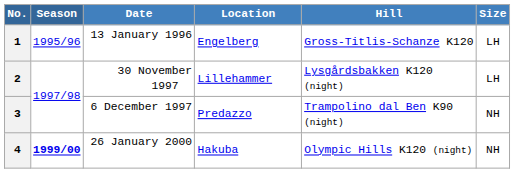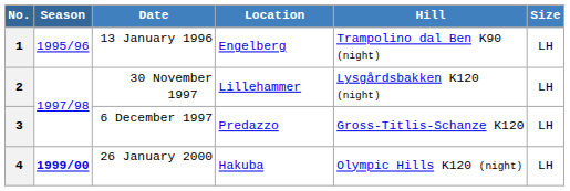 <table class="wikitable sortable" style="font-size:86%; line-height:15px; text-align:left; border:grey solid 1px; border-collapse:collapse; background:#ffffff;">
 <tr style="background:#efefef;">
 <th style="background-color:#369; color:white; width:10px;">No.</th>
 <th style="background-color:#369; color:white;  width:30px;">Season</th>
 <th style="background-color:#4180be; color:white; width:105px;">Date</th>
 <th style="background-color:#4180be; color:white; width:100px;">Location</th>
 <th style="background-color:#4180be; color:white; width:168px;">Hill</th>
 <th style="background-color:#4180be; color:white; width:25px;">Size</th>
 </tr>
 <tr>
 <th scope=row style="text-align:center;">1</th>
 <td align=center><a href='#'>1995/96</a></td>
 <td align=right>13 January 1996  </td>
 <td> <a href='#'>Engelberg</a></td>
-<td><a href='#'>Gross-Titlis-Schanze</a> K120</td>
+<td><a href='#'>Trampolino dal Ben</a> K90 <small>(night)</small></td>
 <td align=center>LH</td>
 </tr>
 <tr>
 <th scope=row style="text-align:center;">2</th>
 <td align=center rowspan=2><a href='#'>1997/98</a></td>
 <td align=right>30 November 1997  </td>
 <td> <a href='#'>Lillehammer</a></td>
 <td><a href='#'>Lysgårdsbakken</a> K120 <small>(night)</small></td>
 <td align=center>LH</td>
 </tr>
 <tr>
 <th scope=row style="text-align:center;">3</th>
 <td align=right>6 December 1997  </td>
 <td> <a href='#'>Predazzo</a></td>
-<td><a href='#'>Trampolino dal Ben</a> K90 <small>(night)</small></td>
-<td align=center>NH</td>
+<td><a href='#'>Gross-Titlis-Schanze</a> K120</td>
+<td align=center>LH</td>
 </tr>
 <tr>
 <th scope=row style="text-align:center;">4</th>
 <td align=center><strong><a href='#'>1999/00</a></strong></td>
 <td align=right>26 January 2000  </td>
 <td> <a href='#'>Hakuba</a></td>
 <td><a href='#'>Olympic Hills</a> K120 <small>(night)</small></td>
-<td align=center>NH</td>
+<td align=center>LH</td>
 </tr>
 </table>
